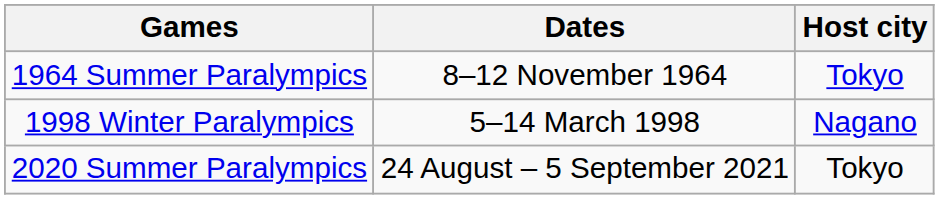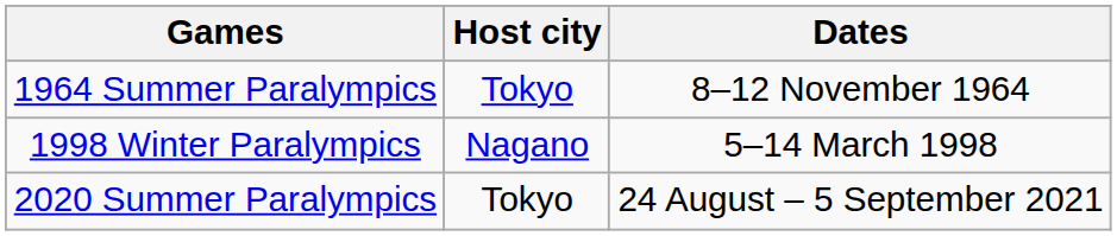 <table class="wikitable" style="text-align:center;">
 <tr>
 <th>Games</th>
+<th>Host city</th>
 <th>Dates</th>
-<th>Host city</th>
 </tr>
 <tr>
 <td><a href='#'>1964 Summer Paralympics</a></td>
+<td><a href='#'>Tokyo</a></td>
 <td>8–12 November 1964</td>
-<td><a href='#'>Tokyo</a></td>
 </tr>
 <tr>
 <td><a href='#'>1998 Winter Paralympics</a></td>
+<td><a href='#'>Nagano</a></td>
 <td>5–14 March 1998</td>
-<td><a href='#'>Nagano</a></td>
 </tr>
 <tr>
 <td><a href='#'>2020 Summer Paralympics</a></td>
+<td>Tokyo</td>
 <td>24 August – 5 September  2021</td>
-<td>Tokyo</td>
 </tr>
 </table>
